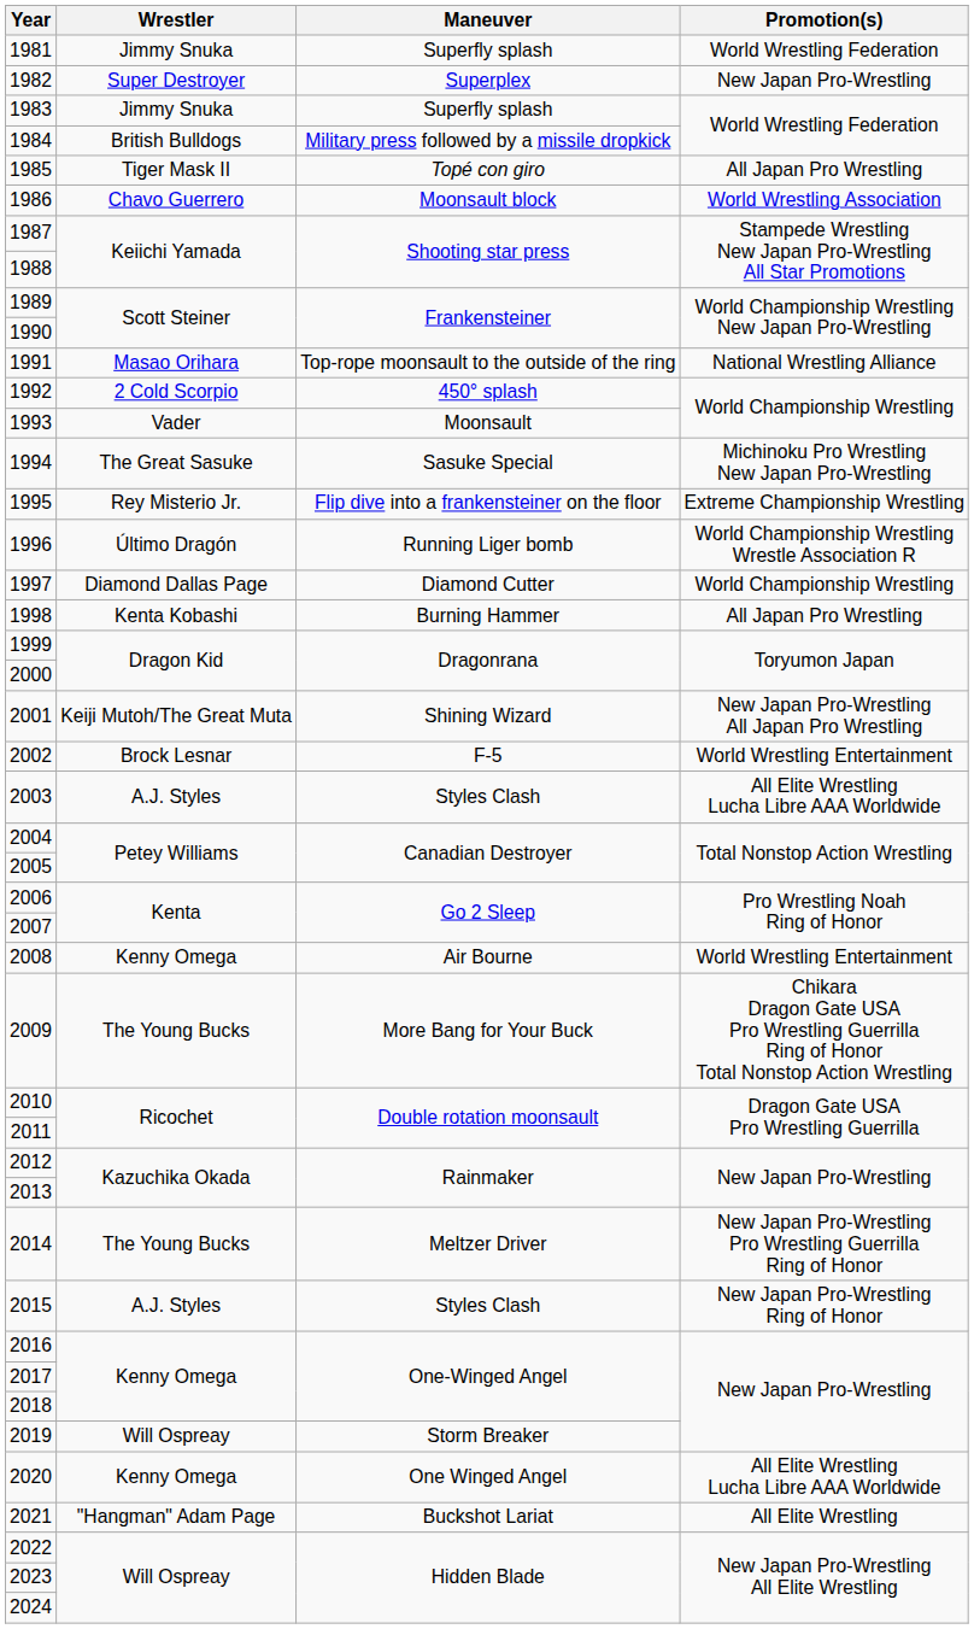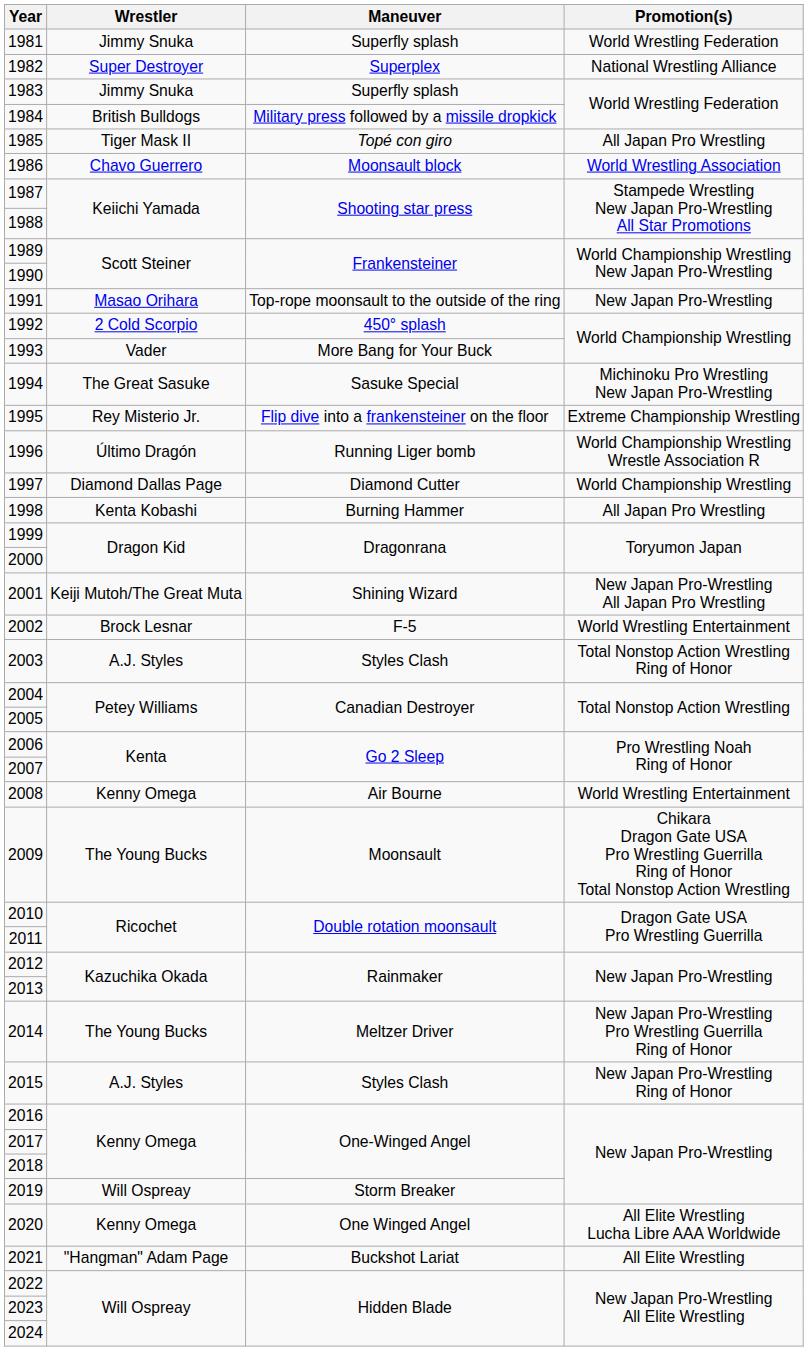 <table class="wikitable sortable" style="text-align: center">
 <tr>
 <th>Year</th>
 <th>Wrestler</th>
 <th>Maneuver</th>
 <th>Promotion(s)</th>
 </tr>
 <tr>
 <td>1981</td>
 <td>Jimmy Snuka</td>
 <td>Superfly splash<br></td>
 <td>World Wrestling Federation</td>
 </tr>
 <tr>
 <td>1982</td>
 <td><a href='#'>Super Destroyer</a></td>
 <td><a href='#'>Superplex</a><br></td>
-<td>New Japan Pro-Wrestling</td>
+<td>National Wrestling Alliance</td>
 </tr>
 <tr>
 <td>1983</td>
 <td>Jimmy Snuka</td>
 <td>Superfly splash</td>
 <td rowspan="2">World Wrestling Federation</td>
 </tr>
 <tr>
 <td>1984</td>
 <td>British Bulldogs</td>
 <td><a href='#'>Military press</a> followed by a <a href='#'>missile dropkick</a></td>
 </tr>
 <tr>
 <td>1985</td>
 <td>Tiger Mask II</td>
 <td><em>Topé con giro</em><br></td>
 <td>All Japan Pro Wrestling</td>
 </tr>
 <tr>
 <td>1986</td>
 <td><a href='#'>Chavo Guerrero</a></td>
 <td><a href='#'>Moonsault block</a></td>
 <td><a href='#'>World Wrestling Association</a></td>
 </tr>
 <tr>
 <td>1987</td>
 <td rowspan="2">Keiichi Yamada</td>
 <td rowspan="2"><a href='#'>Shooting star press</a></td>
 <td rowspan="2">Stampede Wrestling<br>New Japan Pro-Wrestling<br><a href='#'>All Star Promotions</a></td>
 </tr>
 <tr>
 <td>1988</td>
 </tr>
 <tr>
 <td>1989</td>
 <td rowspan="2">Scott Steiner</td>
 <td rowspan="2"><a href='#'>Frankensteiner</a><br></td>
 <td rowspan="2">World Championship Wrestling<br>New Japan Pro-Wrestling</td>
 </tr>
 <tr>
 <td>1990</td>
 </tr>
 <tr>
 <td>1991</td>
 <td><a href='#'>Masao Orihara</a></td>
 <td>Top-rope moonsault to the outside of the ring</td>
-<td>National Wrestling Alliance</td>
+<td>New Japan Pro-Wrestling</td>
 </tr>
 <tr>
 <td>1992</td>
 <td><a href='#'>2 Cold Scorpio</a></td>
 <td><a href='#'>450° splash</a></td>
 <td rowspan="2">World Championship Wrestling</td>
 </tr>
 <tr>
 <td>1993</td>
 <td>Vader</td>
-<td>Moonsault</td>
+<td>More Bang for Your Buck<br></td>
 </tr>
 <tr>
 <td>1994</td>
 <td>The Great Sasuke</td>
 <td>Sasuke Special<br></td>
 <td>Michinoku Pro Wrestling<br>New Japan Pro-Wrestling</td>
 </tr>
 <tr>
 <td>1995</td>
 <td>Rey Misterio Jr.</td>
 <td><a href='#'>Flip dive</a> into a <a href='#'>frankensteiner</a> on the floor</td>
 <td>Extreme Championship Wrestling</td>
 </tr>
 <tr>
 <td>1996</td>
 <td>Último Dragón</td>
 <td>Running Liger bomb<br></td>
 <td>World Championship Wrestling<br>Wrestle Association R</td>
 </tr>
 <tr>
 <td>1997</td>
 <td>Diamond Dallas Page</td>
 <td>Diamond Cutter<br></td>
 <td>World Championship Wrestling</td>
 </tr>
 <tr>
 <td>1998</td>
 <td>Kenta Kobashi</td>
 <td>Burning Hammer<br></td>
 <td>All Japan Pro Wrestling</td>
 </tr>
 <tr>
 <td>1999</td>
 <td rowspan="2">Dragon Kid</td>
 <td rowspan="2">Dragonrana<br></td>
 <td rowspan="2">Toryumon Japan</td>
 </tr>
 <tr>
 <td>2000</td>
 </tr>
 <tr>
 <td>2001</td>
 <td>Keiji Mutoh/The Great Muta</td>
 <td>Shining Wizard<br></td>
 <td>New Japan Pro-Wrestling<br>All Japan Pro Wrestling</td>
 </tr>
 <tr>
 <td>2002</td>
 <td>Brock Lesnar</td>
 <td>F-5<br></td>
 <td>World Wrestling Entertainment</td>
 </tr>
 <tr>
 <td>2003</td>
 <td>A.J. Styles</td>
 <td>Styles Clash<br></td>
-<td>All Elite Wrestling<br>Lucha Libre AAA Worldwide</td>
+<td>Total Nonstop Action Wrestling<br>Ring of Honor</td>
 </tr>
 <tr>
 <td>2004</td>
 <td rowspan="2">Petey Williams</td>
 <td rowspan="2">Canadian Destroyer<br></td>
 <td rowspan="2">Total Nonstop Action Wrestling</td>
 </tr>
 <tr>
 <td>2005</td>
 </tr>
 <tr>
 <td>2006</td>
 <td rowspan="2">Kenta</td>
 <td rowspan="2"><a href='#'>Go 2 Sleep</a><br></td>
 <td rowspan="2">Pro Wrestling Noah<br>Ring of Honor</td>
 </tr>
 <tr>
 <td>2007</td>
 </tr>
 <tr>
 <td>2008</td>
 <td>Kenny Omega</td>
 <td>Air Bourne<br></td>
 <td>World Wrestling Entertainment</td>
 </tr>
 <tr>
 <td>2009</td>
 <td>The Young Bucks</td>
-<td>More Bang for Your Buck<br></td>
+<td>Moonsault</td>
 <td>Chikara<br>Dragon Gate USA<br>Pro Wrestling Guerrilla<br>Ring of Honor<br>Total Nonstop Action Wrestling</td>
 </tr>
 <tr>
 <td>2010</td>
 <td rowspan="2">Ricochet</td>
 <td rowspan="2"><a href='#'>Double rotation moonsault</a></td>
 <td rowspan="2">Dragon Gate USA<br>Pro Wrestling Guerrilla</td>
 </tr>
 <tr>
 <td>2011</td>
 </tr>
 <tr>
 <td>2012</td>
 <td rowspan="2">Kazuchika Okada</td>
 <td rowspan="2">Rainmaker<br></td>
 <td rowspan="2">New Japan Pro-Wrestling</td>
 </tr>
 <tr>
 <td>2013</td>
 </tr>
 <tr>
 <td>2014</td>
 <td>The Young Bucks</td>
 <td>Meltzer Driver<br></td>
 <td>New Japan Pro-Wrestling<br>Pro Wrestling Guerrilla<br>Ring of Honor</td>
 </tr>
 <tr>
 <td>2015</td>
 <td>A.J. Styles</td>
 <td>Styles Clash</td>
 <td>New Japan Pro-Wrestling<br>Ring of Honor</td>
 </tr>
 <tr>
 <td>2016</td>
 <td rowspan="3">Kenny Omega</td>
 <td rowspan="3">One-Winged Angel<br></td>
 <td rowspan="4">New Japan Pro-Wrestling</td>
 </tr>
 <tr>
 <td>2017</td>
 </tr>
 <tr>
 <td>2018</td>
 </tr>
 <tr>
 <td>2019</td>
 <td>Will Ospreay</td>
 <td>Storm Breaker<br></td>
 </tr>
 <tr>
 <td>2020</td>
 <td>Kenny Omega</td>
 <td>One Winged Angel</td>
 <td>All Elite Wrestling<br>Lucha Libre AAA Worldwide</td>
 </tr>
 <tr>
 <td>2021</td>
 <td>"Hangman" Adam Page</td>
 <td>Buckshot Lariat<br></td>
 <td>All Elite Wrestling</td>
 </tr>
 <tr>
 <td>2022</td>
 <td rowspan="3">Will Ospreay</td>
 <td rowspan="3">Hidden Blade<br></td>
 <td rowspan="3">New Japan Pro-Wrestling<br>All Elite Wrestling</td>
 </tr>
 <tr>
 <td>2023</td>
 </tr>
 <tr>
 <td>2024</td>
 </tr>
 </table>
